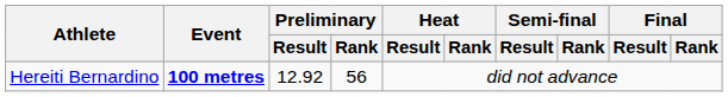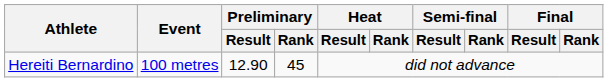 <table class=wikitable style=font-size:90%>
 <tr>
 <th rowspan=2>Athlete</th>
 <th rowspan=2>Event</th>
 <th colspan=2>Preliminary</th>
 <th colspan=2>Heat</th>
 <th colspan=2>Semi-final</th>
 <th colspan=2>Final</th>
 </tr>
 <tr style=font-size:95%>
 <th>Result</th>
 <th>Rank</th>
 <th>Result</th>
 <th>Rank</th>
 <th>Result</th>
 <th>Rank</th>
 <th>Result</th>
 <th>Rank</th>
 </tr>
 <tr align=center>
 <td align=left><a href='#'>Hereiti Bernardino</a></td>
-<td align=left><strong><a href='#'>100 metres</a></strong></td>
-<td>12.92</td>
-<td>56</td>
+<td align=left><a href='#'>100 metres</a></td>
+<td>12.90</td>
+<td>45</td>
 <td colspan="6"><em>did not advance</em></td>
 </tr>
 </table>
